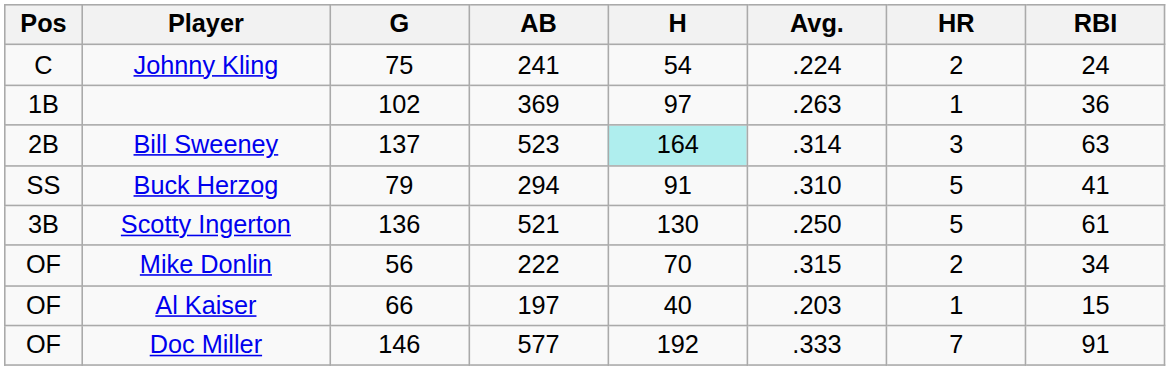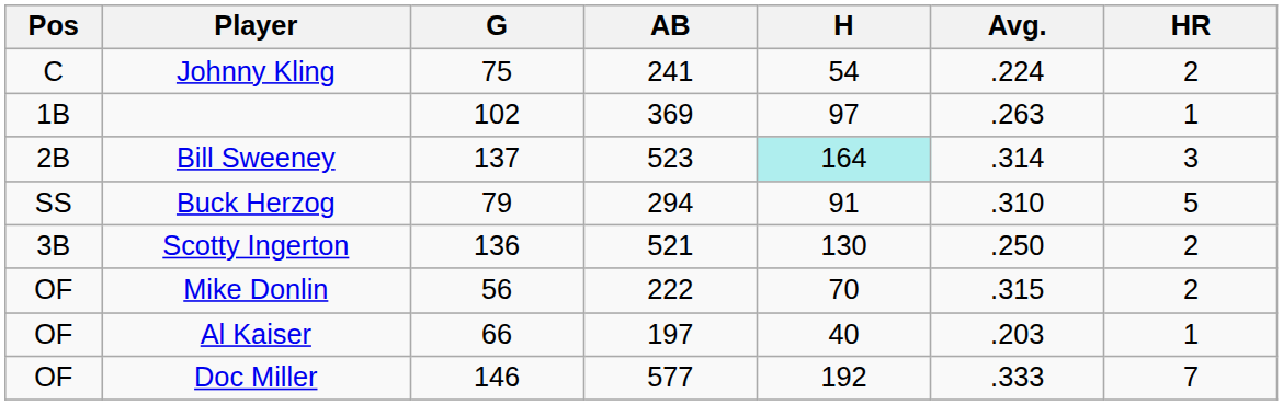 <table class="wikitable sortable">
 <tr>
 <th bgcolor="#DDDDFF" width="5%">Pos</th>
 <th bgcolor="#DDDDFF" width="16%">Player</th>
 <th bgcolor="#DDDDFF" width="9%">G</th>
 <th bgcolor="#DDDDFF" width="9%">AB</th>
 <th bgcolor="#DDDDFF" width="9%">H</th>
 <th bgcolor="#DDDDFF" width="9%">Avg.</th>
 <th bgcolor="#DDDDFF" width="9%">HR</th>
-<th bgcolor="#DDDDFF" width="9%">RBI</th>
 </tr>
 <tr align="center">
 <td>C</td>
 <td><a href='#'>Johnny Kling</a></td>
 <td>75</td>
 <td>241</td>
 <td>54</td>
 <td>.224</td>
 <td>2</td>
-<td>24</td>
 </tr>
 <tr align=center>
 <td>1B</td>
 <td></td>
 <td>102</td>
 <td>369</td>
 <td>97</td>
 <td>.263</td>
 <td>1</td>
-<td>36</td>
 </tr>
 <tr align="center">
 <td>2B</td>
 <td><a href='#'>Bill Sweeney</a></td>
 <td>137</td>
 <td>523</td>
 <td style="background: paleturquoise;">164</td>
 <td>.314</td>
 <td>3</td>
-<td>63</td>
 </tr>
 <tr align=center>
 <td>SS</td>
 <td><a href='#'>Buck Herzog</a></td>
 <td>79</td>
 <td>294</td>
 <td>91</td>
 <td>.310</td>
 <td>5</td>
-<td>41</td>
 </tr>
 <tr align=center>
 <td>3B</td>
 <td><a href='#'>Scotty Ingerton</a></td>
 <td>136</td>
 <td>521</td>
 <td>130</td>
 <td>.250</td>
-<td>5</td>
-<td>61</td>
+<td>2</td>
 </tr>
 <tr align=center>
 <td>OF</td>
 <td><a href='#'>Mike Donlin</a></td>
 <td>56</td>
 <td>222</td>
 <td>70</td>
 <td>.315</td>
 <td>2</td>
-<td>34</td>
 </tr>
 <tr align=center>
 <td>OF</td>
 <td><a href='#'>Al Kaiser</a></td>
 <td>66</td>
 <td>197</td>
 <td>40</td>
 <td>.203</td>
 <td>1</td>
-<td>15</td>
 </tr>
 <tr align=center>
 <td>OF</td>
 <td><a href='#'>Doc Miller</a></td>
 <td>146</td>
 <td>577</td>
 <td>192</td>
 <td>.333</td>
 <td>7</td>
-<td>91</td>
 </tr>
 </table>
